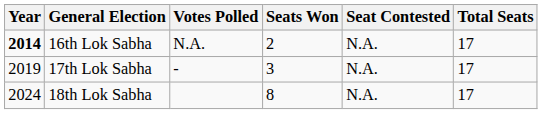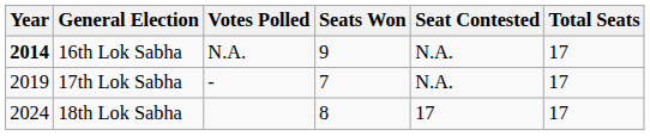 <table class="wikitable">
 <tr>
 <th>Year</th>
 <th>General Election</th>
 <th>Votes Polled</th>
 <th>Seats Won</th>
 <th>Seat Contested</th>
 <th>Total Seats</th>
 </tr>
 <tr>
 <td><strong>2014</strong></td>
 <td>16th Lok Sabha</td>
 <td>N.A.</td>
-<td>2</td>
+<td>9</td>
 <td>N.A.</td>
 <td>17</td>
 </tr>
 <tr>
 <td>2019</td>
 <td>17th Lok Sabha</td>
 <td>-</td>
-<td>3</td>
+<td>7</td>
 <td>N.A.</td>
 <td>17</td>
 </tr>
 <tr>
 <td>2024</td>
 <td>18th Lok Sabha</td>
 <td></td>
 <td>8</td>
-<td>N.A.</td>
+<td>17</td>
 <td>17</td>
 </tr>
 </table>
